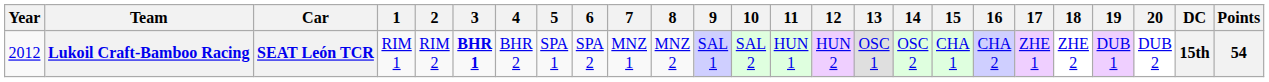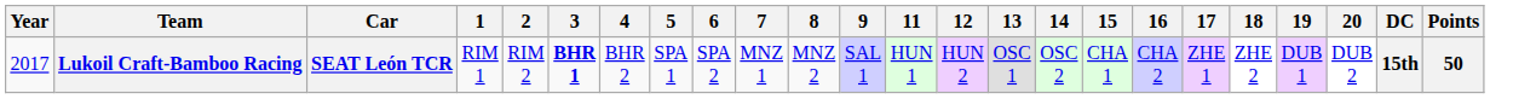 <table class="wikitable" style="text-align:center; font-size:85%">
 <tr>
 <th>Year</th>
 <th>Team</th>
 <th>Car</th>
 <th>1</th>
 <th>2</th>
 <th>3</th>
 <th>4</th>
 <th>5</th>
 <th>6</th>
 <th>7</th>
 <th>8</th>
 <th>9</th>
-<th>10</th>
 <th>11</th>
 <th>12</th>
 <th>13</th>
 <th>14</th>
 <th>15</th>
 <th>16</th>
 <th>17</th>
 <th>18</th>
 <th>19</th>
 <th>20</th>
 <th>DC</th>
 <th>Points</th>
 </tr>
 <tr>
-<td><a href='#'>2012</a></td>
+<td><a href='#'>2017</a></td>
 <th nowrap><a href='#'>Lukoil Craft-Bamboo Racing</a></th>
 <th nowrap><a href='#'>SEAT León TCR</a></th>
 <td><a href='#'>RIM<br>1</a></td>
 <td><a href='#'>RIM<br>2</a></td>
 <td><strong><a href='#'>BHR<br>1</a></strong></td>
 <td><a href='#'>BHR<br>2</a></td>
 <td><a href='#'>SPA<br>1</a></td>
 <td><a href='#'>SPA<br>2</a></td>
 <td><a href='#'>MNZ<br>1</a></td>
 <td><a href='#'>MNZ<br>2</a></td>
 <td style="background:#CFCFFF;"><a href='#'>SAL<br>1</a><br></td>
-<td style="background:#DFFFDF;"><a href='#'>SAL<br>2</a><br></td>
 <td style="background:#DFFFDF;"><a href='#'>HUN<br>1</a><br></td>
 <td style="background:#EFCFFF;"><a href='#'>HUN<br>2</a><br></td>
 <td style="background:#DFDFDF;"><a href='#'>OSC<br>1</a><br></td>
 <td style="background:#DFFFDF;"><a href='#'>OSC<br>2</a><br></td>
 <td style="background:#DFFFDF;"><a href='#'>CHA<br>1</a><br></td>
 <td style="background:#CFCFFF;"><a href='#'>CHA<br>2</a><br></td>
 <td style="background:#EFCFFF;"><a href='#'>ZHE<br>1</a><br></td>
 <td style="background:#FFFFFF;"><a href='#'>ZHE<br>2</a><br></td>
 <td style="background:#EFCFFF;"><a href='#'>DUB<br>1</a><br></td>
 <td style="background:#FFFFFF;"><a href='#'>DUB<br>2</a><br></td>
 <th>15th</th>
-<th>54</th>
+<th>50</th>
 </tr>
 </table>
